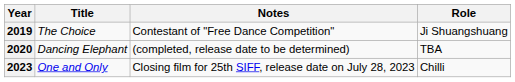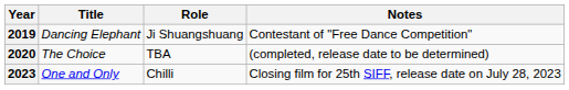 <table class="wikitable plainrowheaders">
 <tr>
 <th scope="col">Year</th>
 <th scope="col">Title</th>
+<th scope="col">Role</th>
 <th scope="col">Notes</th>
-<th scope="col">Role</th>
 </tr>
 <tr>
 <th scope="row">2019</th>
-<td><em>The Choice</em></td>
+<td><em>Dancing Elephant</em></td>
+<td>Ji Shuangshuang</td>
 <td>Contestant of "Free Dance Competition"</td>
-<td>Ji Shuangshuang</td>
 </tr>
 <tr>
 <th scope="row">2020</th>
-<td><em>Dancing Elephant</em></td>
+<td><em>The Choice</em></td>
+<td>TBA</td>
 <td>(completed, release date to be determined)</td>
-<td>TBA</td>
 </tr>
 <tr>
 <th scope="row">2023</th>
 <td><em><a href='#'>One and Only</a></em></td>
+<td>Chilli</td>
 <td>Closing film for 25th <a href='#'>SIFF</a>, release date on July 28, 2023</td>
-<td>Chilli</td>
 </tr>
 </table>
